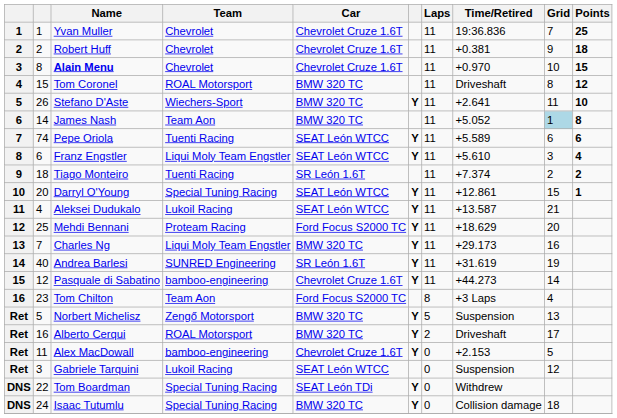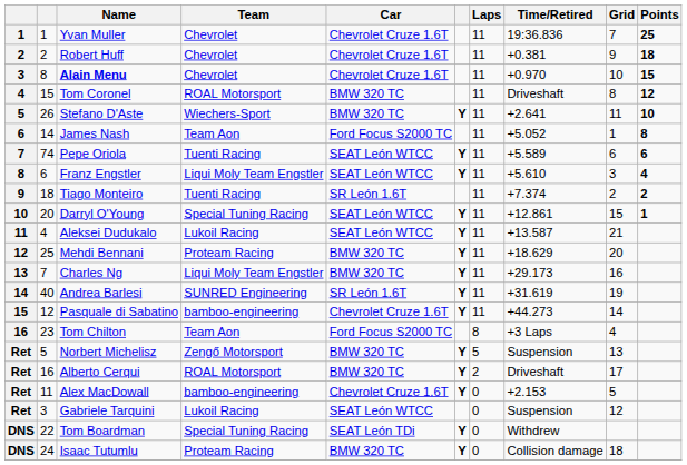 <table class="wikitable sortable" style="font-size: 95%;">
 <tr>
 <th></th>
 <th></th>
 <th>Name</th>
 <th>Team</th>
 <th>Car</th>
 <th></th>
 <th>Laps</th>
 <th>Time/Retired</th>
 <th>Grid</th>
 <th>Points</th>
 </tr>
 <tr>
 <th>1</th>
 <td>1</td>
 <td> <a href='#'>Yvan Muller</a></td>
 <td><a href='#'>Chevrolet</a></td>
 <td><a href='#'>Chevrolet Cruze 1.6T</a></td>
 <td></td>
 <td>11</td>
 <td>19:36.836</td>
 <td>7</td>
 <td><strong>25</strong></td>
 </tr>
 <tr>
 <th>2</th>
 <td>2</td>
 <td> <a href='#'>Robert Huff</a></td>
 <td><a href='#'>Chevrolet</a></td>
 <td><a href='#'>Chevrolet Cruze 1.6T</a></td>
 <td></td>
 <td>11</td>
 <td>+0.381</td>
 <td>9</td>
 <td><strong>18</strong></td>
 </tr>
 <tr>
 <th>3</th>
 <td>8</td>
 <td> <strong><a href='#'>Alain Menu</a></strong></td>
 <td><a href='#'>Chevrolet</a></td>
 <td><a href='#'>Chevrolet Cruze 1.6T</a></td>
 <td></td>
 <td>11</td>
 <td>+0.970</td>
 <td>10</td>
 <td><strong>15</strong></td>
 </tr>
 <tr>
 <th>4</th>
 <td>15</td>
 <td> <a href='#'>Tom Coronel</a></td>
 <td><a href='#'>ROAL Motorsport</a></td>
 <td><a href='#'>BMW 320 TC</a></td>
 <td></td>
 <td>11</td>
 <td>Driveshaft</td>
 <td>8</td>
 <td><strong>12</strong></td>
 </tr>
 <tr>
 <th>5</th>
 <td>26</td>
 <td> <a href='#'>Stefano D'Aste</a></td>
 <td><a href='#'>Wiechers-Sport</a></td>
 <td><a href='#'>BMW 320 TC</a></td>
 <td align=center><strong><span>Y</span></strong></td>
 <td>11</td>
 <td>+2.641</td>
 <td>11</td>
 <td><strong>10</strong></td>
 </tr>
 <tr>
 <th>6</th>
 <td>14</td>
 <td> <a href='#'>James Nash</a></td>
 <td><a href='#'>Team Aon</a></td>
-<td><a href='#'>BMW 320 TC</a></td>
+<td><a href='#'>Ford Focus S2000 TC</a></td>
 <td></td>
 <td>11</td>
 <td>+5.052</td>
-<td style="background: lightblue;">1</td>
+<td>1</td>
 <td><strong>8</strong></td>
 </tr>
 <tr>
 <th>7</th>
 <td>74</td>
 <td> <a href='#'>Pepe Oriola</a></td>
 <td><a href='#'>Tuenti Racing</a></td>
 <td><a href='#'>SEAT León WTCC</a></td>
 <td align=center><strong><span>Y</span></strong></td>
 <td>11</td>
 <td>+5.589</td>
 <td>6</td>
 <td><strong>6</strong></td>
 </tr>
 <tr>
 <th>8</th>
 <td>6</td>
 <td> <a href='#'>Franz Engstler</a></td>
 <td><a href='#'>Liqui Moly Team Engstler</a></td>
 <td><a href='#'>SEAT León WTCC</a></td>
 <td align=center><strong><span>Y</span></strong></td>
 <td>11</td>
 <td>+5.610</td>
 <td>3</td>
 <td><strong>4</strong></td>
 </tr>
 <tr>
 <th>9</th>
 <td>18</td>
 <td> <a href='#'>Tiago Monteiro</a></td>
 <td><a href='#'>Tuenti Racing</a></td>
 <td><a href='#'>SR León 1.6T</a></td>
 <td></td>
 <td>11</td>
 <td>+7.374</td>
 <td>2</td>
 <td><strong>2</strong></td>
 </tr>
 <tr>
 <th>10</th>
 <td>20</td>
 <td> <a href='#'>Darryl O'Young</a></td>
 <td><a href='#'>Special Tuning Racing</a></td>
 <td><a href='#'>SEAT León WTCC</a></td>
 <td align=center><strong><span>Y</span></strong></td>
 <td>11</td>
 <td>+12.861</td>
 <td>15</td>
 <td><strong>1</strong></td>
 </tr>
 <tr>
 <th>11</th>
 <td>4</td>
 <td> <a href='#'>Aleksei Dudukalo</a></td>
 <td><a href='#'>Lukoil Racing</a></td>
 <td><a href='#'>SEAT León WTCC</a></td>
 <td align=center><strong><span>Y</span></strong></td>
 <td>11</td>
 <td>+13.587</td>
 <td>21</td>
 <td></td>
 </tr>
 <tr>
 <th>12</th>
 <td>25</td>
 <td> <a href='#'>Mehdi Bennani</a></td>
 <td><a href='#'>Proteam Racing</a></td>
-<td><a href='#'>Ford Focus S2000 TC</a></td>
+<td><a href='#'>BMW 320 TC</a></td>
 <td align=center><strong><span>Y</span></strong></td>
 <td>11</td>
 <td>+18.629</td>
 <td>20</td>
 <td></td>
 </tr>
 <tr>
 <th>13</th>
 <td>7</td>
 <td> <a href='#'>Charles Ng</a></td>
 <td><a href='#'>Liqui Moly Team Engstler</a></td>
 <td><a href='#'>BMW 320 TC</a></td>
 <td align=center><strong><span>Y</span></strong></td>
 <td>11</td>
 <td>+29.173</td>
 <td>16</td>
 <td></td>
 </tr>
 <tr>
 <th>14</th>
 <td>40</td>
 <td> <a href='#'>Andrea Barlesi</a></td>
 <td><a href='#'>SUNRED Engineering</a></td>
 <td><a href='#'>SR León 1.6T</a></td>
 <td align=center><strong><span>Y</span></strong></td>
 <td>11</td>
 <td>+31.619</td>
 <td>19</td>
 <td></td>
 </tr>
 <tr>
 <th>15</th>
 <td>12</td>
 <td> <a href='#'>Pasquale di Sabatino</a></td>
 <td><a href='#'>bamboo-engineering</a></td>
 <td><a href='#'>Chevrolet Cruze 1.6T</a></td>
 <td align=center><strong><span>Y</span></strong></td>
 <td>11</td>
 <td>+44.273</td>
 <td>14</td>
 <td></td>
 </tr>
 <tr>
 <th>16</th>
 <td>23</td>
 <td> <a href='#'>Tom Chilton</a></td>
 <td><a href='#'>Team Aon</a></td>
 <td><a href='#'>Ford Focus S2000 TC</a></td>
 <td></td>
 <td>8</td>
 <td>+3 Laps</td>
 <td>4</td>
 <td></td>
 </tr>
 <tr>
 <th>Ret</th>
 <td>5</td>
 <td> <a href='#'>Norbert Michelisz</a></td>
 <td><a href='#'>Zengő Motorsport</a></td>
 <td><a href='#'>BMW 320 TC</a></td>
 <td align=center><strong><span>Y</span></strong></td>
 <td>5</td>
 <td>Suspension</td>
 <td>13</td>
 <td></td>
 </tr>
 <tr>
 <th>Ret</th>
 <td>16</td>
 <td> <a href='#'>Alberto Cerqui</a></td>
 <td><a href='#'>ROAL Motorsport</a></td>
 <td><a href='#'>BMW 320 TC</a></td>
 <td align=center><strong><span>Y</span></strong></td>
 <td>2</td>
 <td>Driveshaft</td>
 <td>17</td>
 <td></td>
 </tr>
 <tr>
 <th>Ret</th>
 <td>11</td>
 <td> <a href='#'>Alex MacDowall</a></td>
 <td><a href='#'>bamboo-engineering</a></td>
 <td><a href='#'>Chevrolet Cruze 1.6T</a></td>
 <td align=center><strong><span>Y</span></strong></td>
 <td>0</td>
 <td>+2.153</td>
 <td>5</td>
 <td></td>
 </tr>
 <tr>
 <th>Ret</th>
 <td>3</td>
 <td> <a href='#'>Gabriele Tarquini</a></td>
 <td><a href='#'>Lukoil Racing</a></td>
 <td><a href='#'>SEAT León WTCC</a></td>
 <td></td>
 <td>0</td>
 <td>Suspension</td>
 <td>12</td>
 <td></td>
 </tr>
 <tr>
 <th>DNS</th>
 <td>22</td>
 <td> <a href='#'>Tom Boardman</a></td>
 <td><a href='#'>Special Tuning Racing</a></td>
 <td><a href='#'>SEAT León TDi</a></td>
 <td align=center><strong><span>Y</span></strong></td>
 <td>0</td>
 <td>Withdrew</td>
 <td></td>
 <td></td>
 </tr>
 <tr>
 <th>DNS</th>
 <td>24</td>
 <td> <a href='#'>Isaac Tutumlu</a></td>
-<td><a href='#'>Special Tuning Racing</a></td>
+<td><a href='#'>Proteam Racing</a></td>
 <td><a href='#'>BMW 320 TC</a></td>
 <td align=center><strong><span>Y</span></strong></td>
 <td>0</td>
 <td>Collision damage</td>
 <td>18</td>
 <td></td>
 </tr>
 <tr>
 </tr>
 </table>
